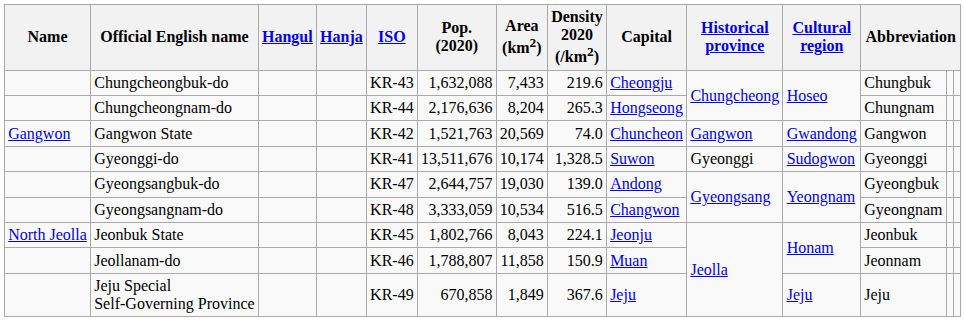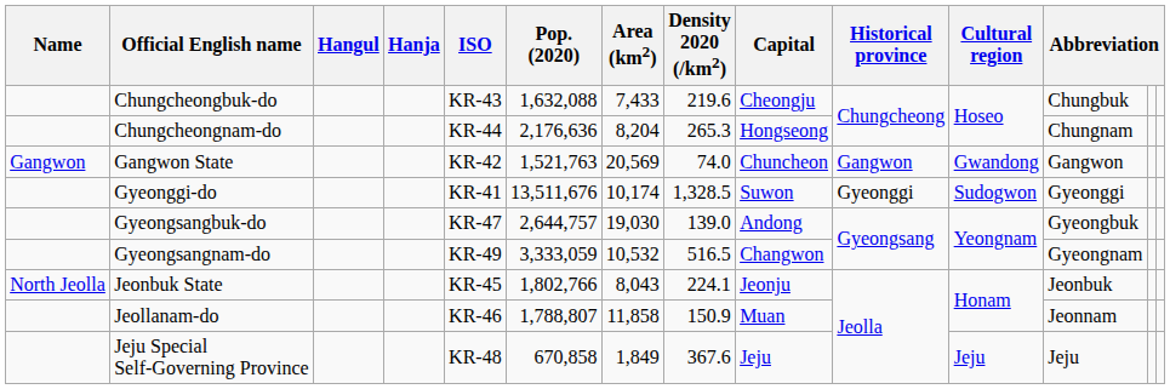 <table class="wikitable sortable" sortable>
 <tr>
 <th>Name</th>
 <th>Official English name</th>
 <th><a href='#'>Hangul</a></th>
 <th><a href='#'>Hanja</a></th>
 <th><a href='#'>ISO</a></th>
 <th>Pop.<br>(2020)</th>
 <th>Area<br>(km<sup>2</sup>)</th>
 <th>Density<br>2020<br>(/km<sup>2</sup>)</th>
 <th>Capital</th>
 <th><a href='#'>Historical<br>province</a></th>
 <th><a href='#'>Cultural<br>region</a></th>
 <th colspan=3 class=unsortable>Abbreviation</th>
 </tr>
 <tr>
 <td></td>
 <td>Chungcheongbuk-do</td>
 <td></td>
 <td></td>
 <td>KR-43</td>
 <td align=right>1,632,088</td>
 <td align=right>7,433</td>
 <td align=right>219.6</td>
 <td><a href='#'>Cheongju</a></td>
 <td rowspan=2><a href='#'>Chungcheong</a></td>
 <td rowspan=2><a href='#'>Hoseo</a></td>
 <td>Chungbuk</td>
 <td></td>
 <td></td>
 </tr>
 <tr>
 <td></td>
 <td>Chungcheongnam-do</td>
 <td></td>
 <td></td>
 <td>KR-44</td>
 <td align=right>2,176,636</td>
 <td align=right>8,204</td>
 <td align=right>265.3</td>
 <td><a href='#'>Hongseong</a></td>
 <td>Chungnam</td>
 <td></td>
 <td></td>
 </tr>
 <tr>
 <td> <a href='#'>Gangwon</a></td>
 <td>Gangwon State</td>
 <td></td>
 <td></td>
 <td>KR-42</td>
 <td align=right>1,521,763</td>
 <td align=right>20,569</td>
 <td align=right>74.0</td>
 <td><a href='#'>Chuncheon</a></td>
 <td><a href='#'>Gangwon</a></td>
 <td><a href='#'>Gwandong</a></td>
 <td>Gangwon</td>
 <td></td>
 <td></td>
 </tr>
 <tr>
 <td></td>
 <td>Gyeonggi-do</td>
 <td></td>
 <td></td>
 <td>KR-41</td>
 <td align=right>13,511,676</td>
 <td align=right>10,174</td>
 <td align=right>1,328.5</td>
 <td><a href='#'>Suwon</a></td>
 <td>Gyeonggi</td>
 <td><a href='#'>Sudogwon</a></td>
 <td>Gyeonggi</td>
 <td></td>
 <td></td>
 </tr>
 <tr>
 <td></td>
 <td>Gyeongsangbuk-do</td>
 <td></td>
 <td></td>
 <td>KR-47</td>
 <td align=right>2,644,757</td>
 <td align=right>19,030</td>
 <td align=right>139.0</td>
 <td><a href='#'>Andong</a></td>
 <td rowspan=2><a href='#'>Gyeongsang</a></td>
 <td rowspan=2><a href='#'>Yeongnam</a></td>
 <td>Gyeongbuk</td>
 <td></td>
 <td></td>
 </tr>
 <tr>
 <td></td>
 <td>Gyeongsangnam-do</td>
 <td></td>
 <td></td>
-<td>KR-48</td>
+<td>KR-49</td>
 <td align=right>3,333,059</td>
-<td align=right>10,534</td>
+<td align=right>10,532</td>
 <td align=right>516.5</td>
 <td><a href='#'>Changwon</a></td>
 <td>Gyeongnam</td>
 <td></td>
 <td></td>
 </tr>
 <tr>
 <td> <a href='#'>North Jeolla</a></td>
 <td>Jeonbuk State</td>
 <td></td>
 <td></td>
 <td>KR-45</td>
 <td align=right>1,802,766</td>
 <td align=right>8,043</td>
 <td align=right>224.1</td>
 <td><a href='#'>Jeonju</a></td>
 <td rowspan=3><a href='#'>Jeolla</a></td>
 <td rowspan=2><a href='#'>Honam</a></td>
 <td>Jeonbuk</td>
 <td></td>
 <td></td>
 </tr>
 <tr>
 <td></td>
 <td>Jeollanam-do</td>
 <td></td>
 <td></td>
 <td>KR-46</td>
 <td align=right>1,788,807</td>
 <td align=right>11,858</td>
 <td align=right>150.9</td>
 <td><a href='#'>Muan</a></td>
 <td>Jeonnam</td>
 <td></td>
 <td></td>
 </tr>
 <tr>
 <td></td>
 <td>Jeju Special<br>Self-Governing Province</td>
 <td></td>
 <td></td>
-<td>KR-49</td>
+<td>KR-48</td>
 <td align=right>670,858</td>
 <td align=right>1,849</td>
 <td align=right>367.6</td>
 <td><a href='#'>Jeju</a></td>
 <td><a href='#'>Jeju</a></td>
 <td>Jeju</td>
 <td></td>
 <td></td>
 </tr>
 <tr>
 </tr>
 </table>
